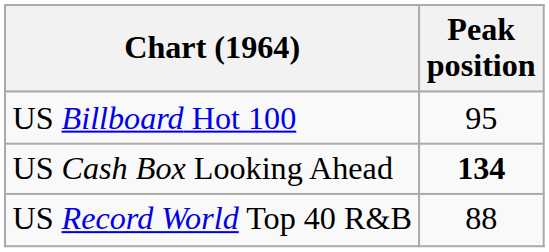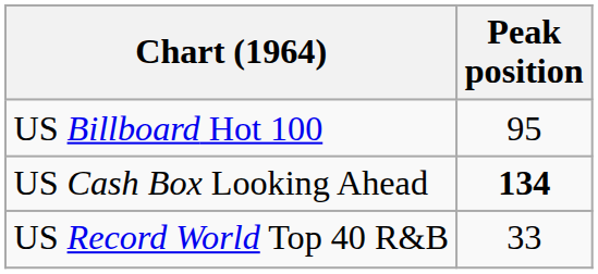 <table class="wikitable">
 <tr>
 <th>Chart (1964)</th>
 <th>Peak<br>position</th>
 </tr>
 <tr>
 <td>US <a href='#'><em>Billboard</em> Hot 100</a></td>
 <td align="center">95</td>
 </tr>
 <tr>
 <td>US <em>Cash Box</em> Looking Ahead</td>
 <td align="center"><strong>134</strong></td>
 </tr>
 <tr>
 <td>US <em><a href='#'>Record World</a></em> Top 40 R&B</td>
-<td align="center">88</td>
+<td align="center">33</td>
 </tr>
 </table>
